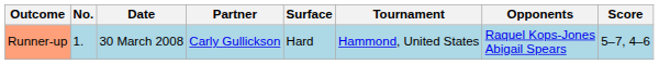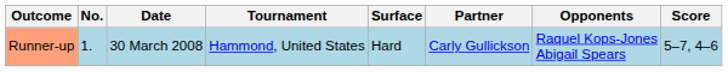 <table class="sortable wikitable" style="font-size:97%;">
 <tr>
 <th>Outcome</th>
 <th>No.</th>
 <th>Date</th>
+<th>Tournament</th>
+<th>Surface</th>
 <th>Partner</th>
-<th>Surface</th>
-<th>Tournament</th>
 <th>Opponents</th>
 <th>Score</th>
 </tr>
 <tr style="background:lightblue;">
 <td style="background:#ffa07a;">Runner-up</td>
 <td>1.</td>
 <td>30 March 2008</td>
+<td><a href='#'>Hammond</a>, United States</td>
+<td>Hard</td>
 <td> <a href='#'>Carly Gullickson</a></td>
-<td>Hard</td>
-<td><a href='#'>Hammond</a>, United States</td>
 <td> <a href='#'>Raquel Kops-Jones</a> <br>  <a href='#'>Abigail Spears</a></td>
 <td>5–7, 4–6</td>
 </tr>
 </table>
